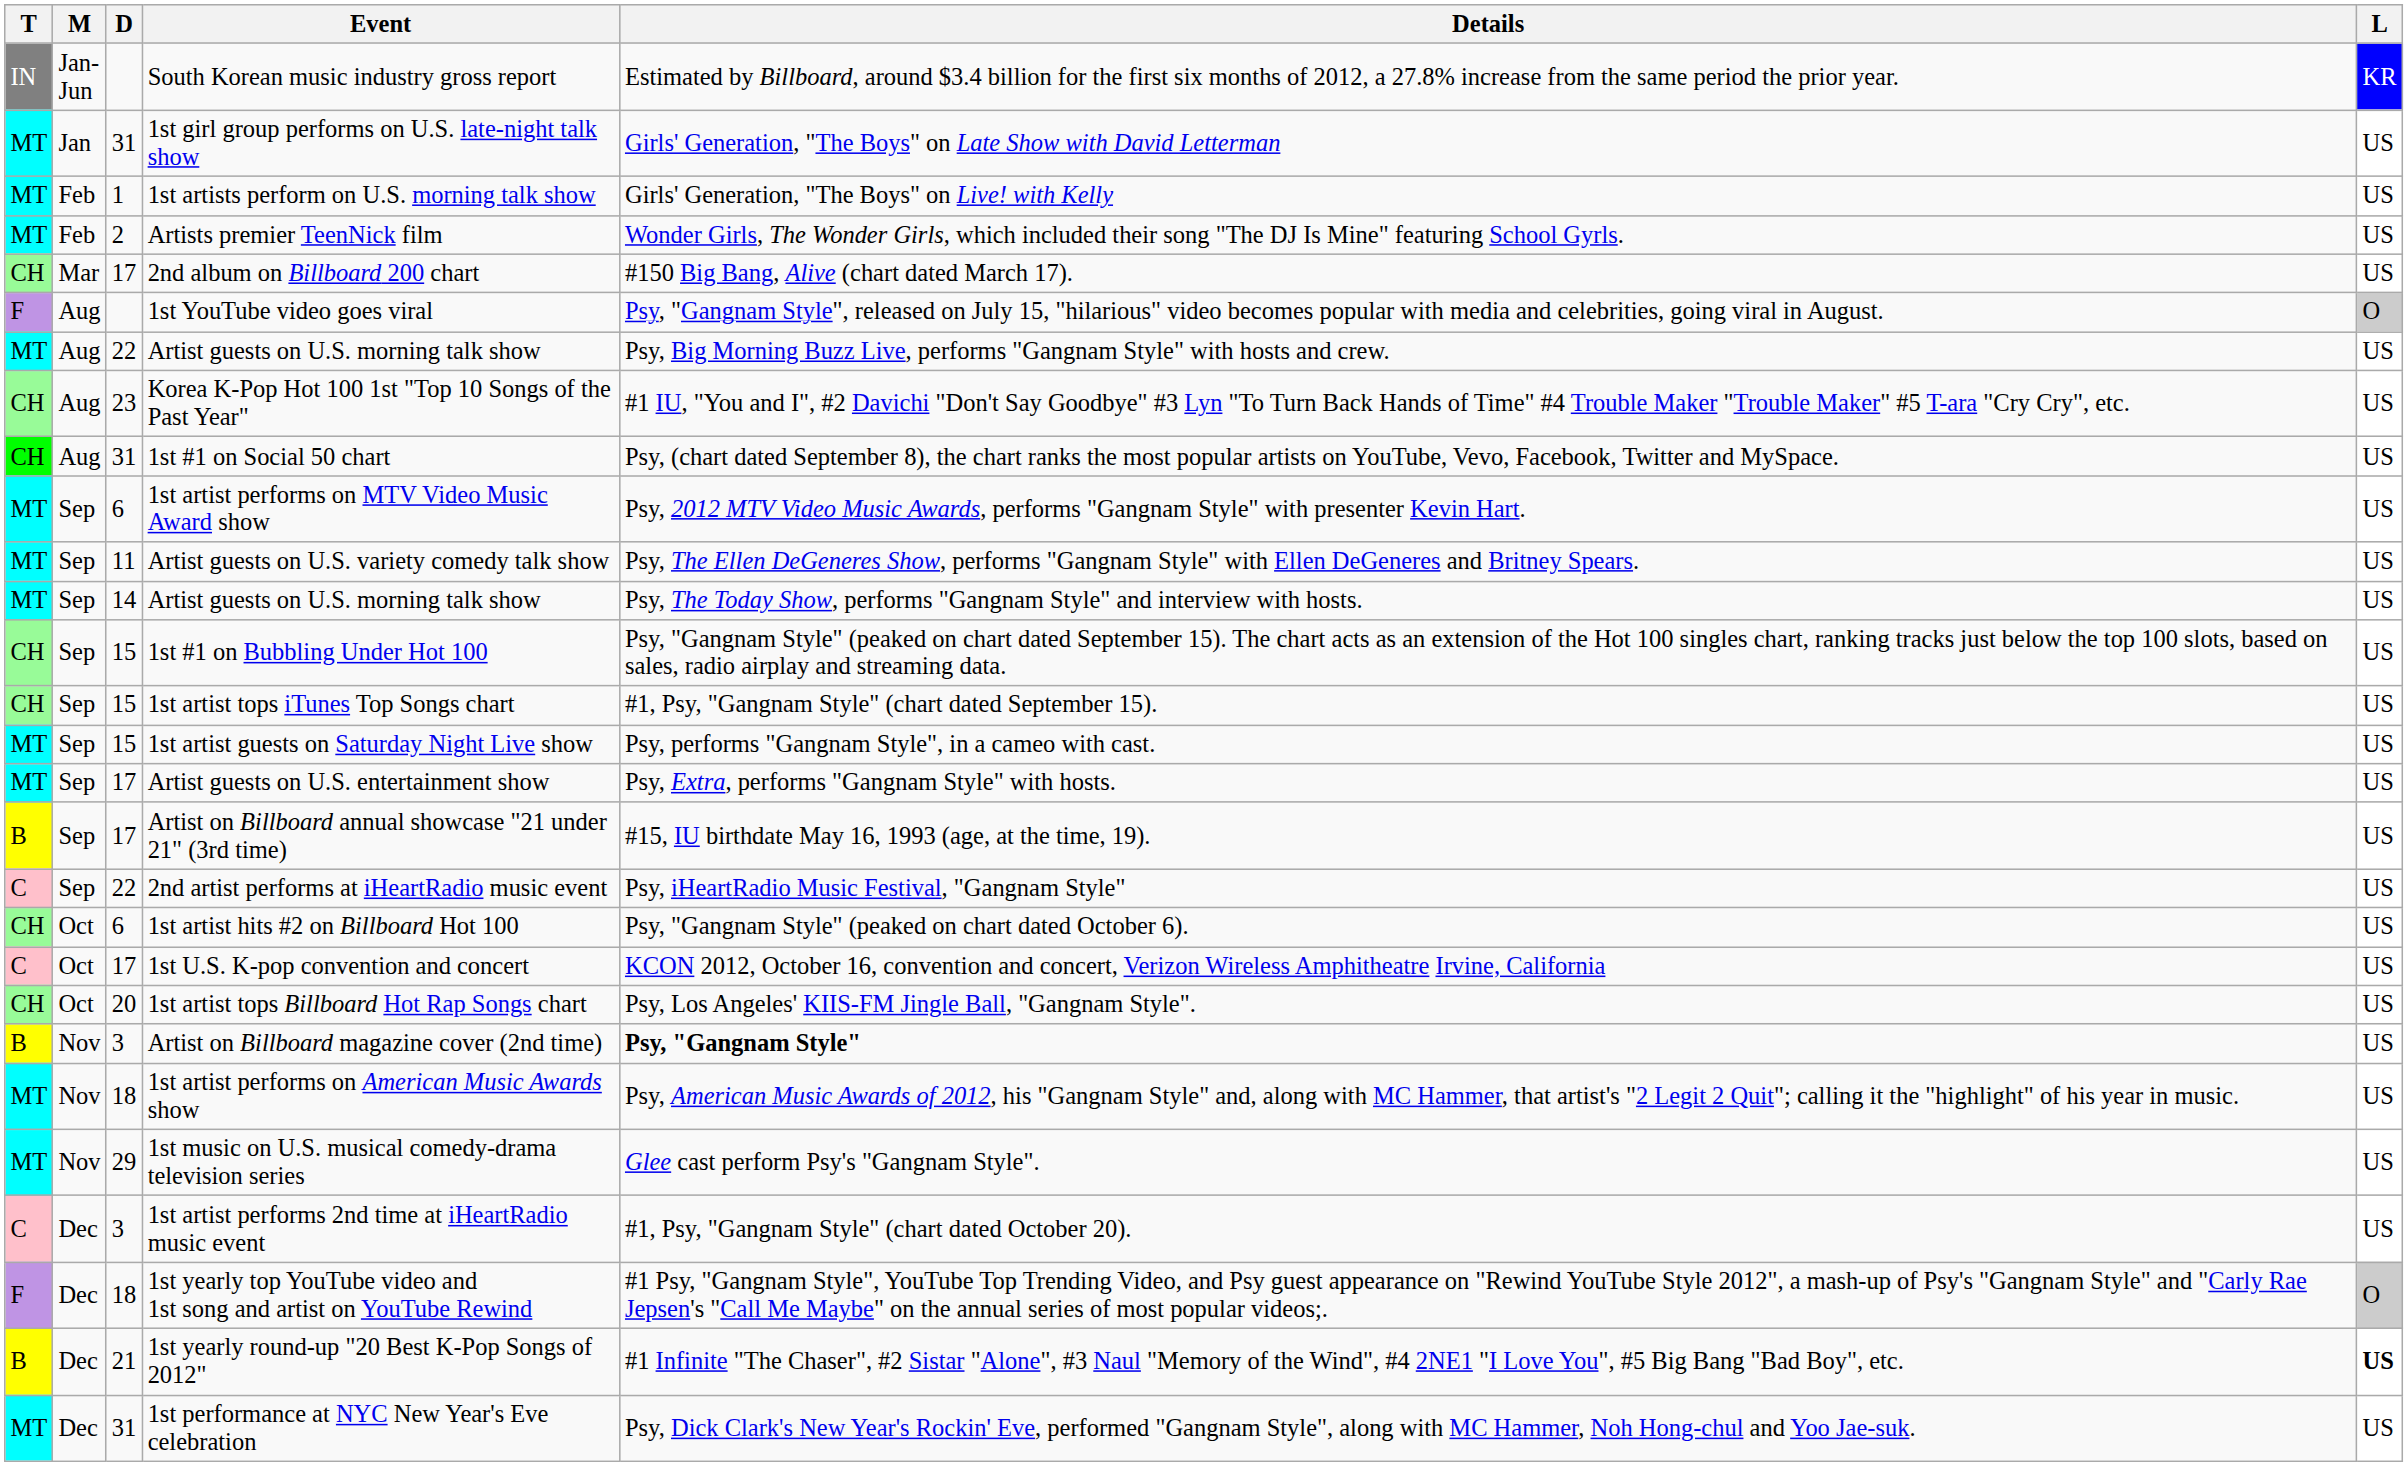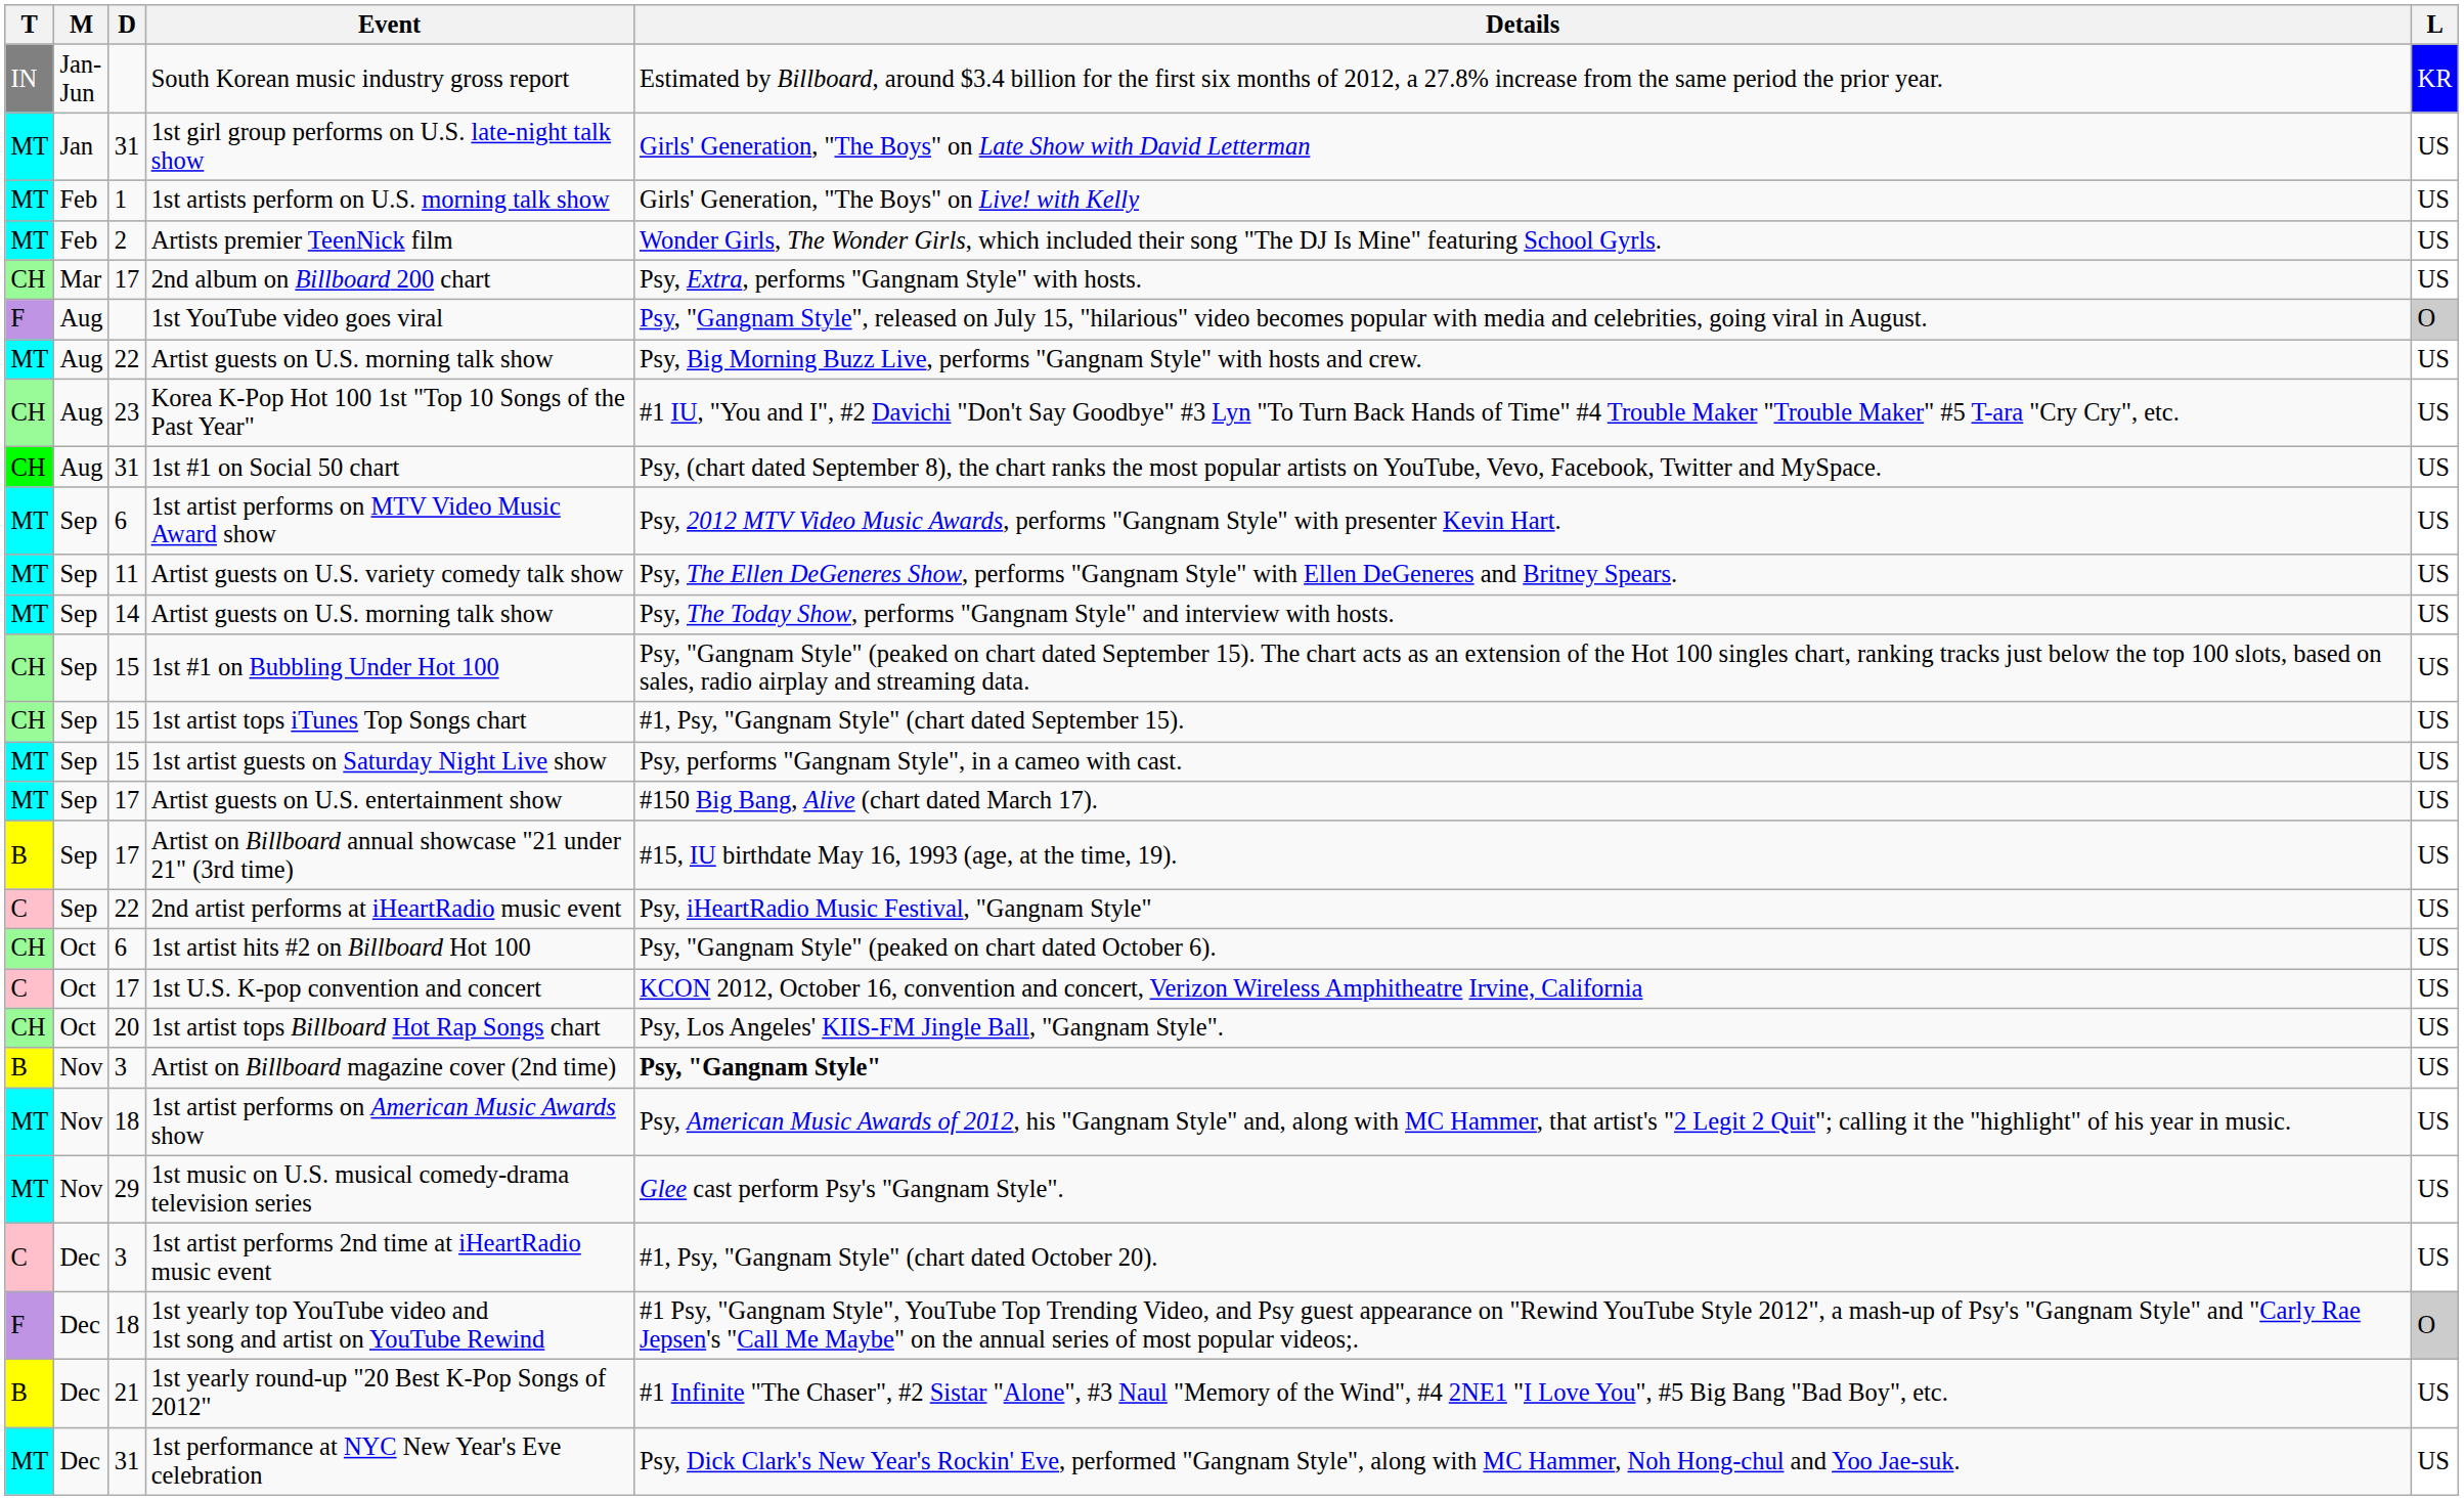 <table class="wikitable">
 <tr>
 <th>T</th>
 <th>M</th>
 <th>D</th>
 <th>Event</th>
 <th>Details</th>
 <th>L</th>
 </tr>
 <tr>
 <td style="background:gray; color:white">IN</td>
 <td>Jan-<br>Jun</td>
 <td></td>
 <td>South Korean music industry gross report</td>
 <td>Estimated by <em>Billboard</em>, around $3.4 billion for the first six months of 2012, a 27.8% increase from the same period the prior year.</td>
 <td style="background:blue; color:white">KR</td>
 </tr>
 <tr>
 <td style="background:aqua">MT</td>
 <td>Jan</td>
 <td>31</td>
 <td>1st girl group performs on U.S. <a href='#'>late-night talk show</a></td>
 <td><a href='#'>Girls' Generation</a>, "<a href='#'>The Boys</a>" on <em><a href='#'>Late Show with David Letterman</a></em></td>
 <td style="background:white">US</td>
 </tr>
 <tr>
 <td style="background:aqua">MT</td>
 <td>Feb</td>
 <td>1</td>
 <td>1st artists perform on U.S. <a href='#'>morning talk show</a></td>
 <td>Girls' Generation, "The Boys" on <em><a href='#'>Live! with Kelly</a></em></td>
 <td style="background:white">US</td>
 </tr>
 <tr>
 <td style="background:aqua">MT</td>
 <td>Feb</td>
 <td>2</td>
 <td>Artists premier <a href='#'>TeenNick</a> film</td>
 <td><a href='#'>Wonder Girls</a>, <em>The Wonder Girls</em>, which included their song "The DJ Is Mine" featuring <a href='#'>School Gyrls</a>.</td>
 <td style="background:white">US</td>
 </tr>
 <tr>
 <td style="background:palegreen">CH</td>
 <td>Mar</td>
 <td>17</td>
 <td>2nd album on <a href='#'><em>Billboard</em> 200</a> chart</td>
-<td>#150 <a href='#'>Big Bang</a>, <em><a href='#'>Alive</a></em> (chart dated March 17).</td>
+<td>Psy, <em><a href='#'>Extra</a></em>, performs "Gangnam Style" with hosts.</td>
 <td style="background:white">US</td>
 </tr>
 <tr>
 <td style="background:#BF94E4">F</td>
 <td>Aug</td>
 <td></td>
 <td>1st YouTube video goes viral</td>
 <td><a href='#'>Psy</a>, "<a href='#'>Gangnam Style</a>", released on July 15, "hilarious" video becomes popular with media and celebrities, going viral in August.</td>
 <td style="background:#ccc">O</td>
 </tr>
 <tr>
 <td style="background:aqua">MT</td>
 <td>Aug</td>
 <td>22</td>
 <td>Artist guests on U.S. morning talk show</td>
 <td>Psy, <a href='#'>Big Morning Buzz Live</a>, performs "Gangnam Style" with hosts and crew.</td>
 <td style="background:white">US</td>
 </tr>
 <tr>
 <td style="background:palegreen">CH</td>
 <td>Aug</td>
 <td>23</td>
 <td>Korea K-Pop Hot 100 1st "Top 10 Songs of the Past Year"</td>
 <td>#1 <a href='#'>IU</a>, "You and I", #2 <a href='#'>Davichi</a> "Don't Say Goodbye" #3 <a href='#'>Lyn</a> "To Turn Back Hands of Time" #4 <a href='#'>Trouble Maker</a> "<a href='#'>Trouble Maker</a>" #5 <a href='#'>T-ara</a> "Cry Cry", etc.</td>
 <td style="background:white">US</td>
 </tr>
 <tr>
 <td style="background:lime">CH</td>
 <td>Aug</td>
 <td>31</td>
 <td>1st #1 on Social 50 chart</td>
 <td>Psy, (chart dated September 8), the chart ranks the most popular artists on YouTube, Vevo, Facebook, Twitter and MySpace.</td>
 <td style="background:white">US</td>
 </tr>
 <tr>
 <td style="background:aqua">MT</td>
 <td>Sep</td>
 <td>6</td>
 <td>1st artist performs on <a href='#'>MTV Video Music Award</a> show</td>
 <td>Psy, <em><a href='#'>2012 MTV Video Music Awards</a></em>, performs "Gangnam Style" with presenter <a href='#'>Kevin Hart</a>.</td>
 <td style="background:white">US</td>
 </tr>
 <tr>
 <td style="background:aqua">MT</td>
 <td>Sep</td>
 <td>11</td>
 <td>Artist guests on U.S. variety comedy talk show</td>
 <td>Psy, <em><a href='#'>The Ellen DeGeneres Show</a></em>, performs "Gangnam Style" with <a href='#'>Ellen DeGeneres</a> and <a href='#'>Britney Spears</a>.</td>
 <td style="background:white">US</td>
 </tr>
 <tr>
 <td style="background:aqua">MT</td>
 <td>Sep</td>
 <td>14</td>
 <td>Artist guests on U.S. morning talk show</td>
 <td>Psy, <em><a href='#'>The Today Show</a></em>, performs "Gangnam Style" and interview with hosts.</td>
 <td style="background:white">US</td>
 </tr>
 <tr>
 <td style="background:palegreen">CH</td>
 <td>Sep</td>
 <td>15</td>
 <td>1st #1 on <a href='#'>Bubbling Under Hot 100</a></td>
 <td>Psy, "Gangnam Style" (peaked on chart dated September 15). The chart acts as an extension of the Hot 100 singles chart, ranking tracks just below the top 100 slots, based on sales, radio airplay and streaming data.</td>
 <td style="background:white">US</td>
 </tr>
 <tr>
 <td style="background:palegreen">CH</td>
 <td>Sep</td>
 <td>15</td>
 <td>1st artist tops <a href='#'>iTunes</a> Top Songs chart</td>
 <td>#1, Psy, "Gangnam Style" (chart dated September 15).</td>
 <td style="background:white">US</td>
 </tr>
 <tr>
 <td style="background:aqua">MT</td>
 <td>Sep</td>
 <td>15</td>
 <td>1st artist guests on <a href='#'>Saturday Night Live</a> show</td>
 <td>Psy, performs "Gangnam Style", in a cameo with cast.</td>
 <td style="background:white">US</td>
 </tr>
 <tr>
 <td style="background:aqua">MT</td>
 <td>Sep</td>
 <td>17</td>
 <td>Artist guests on U.S. entertainment show</td>
-<td>Psy, <em><a href='#'>Extra</a></em>, performs "Gangnam Style" with hosts.</td>
+<td>#150 <a href='#'>Big Bang</a>, <em><a href='#'>Alive</a></em> (chart dated March 17).</td>
 <td style="background:white">US</td>
 </tr>
 <tr>
 <td style="background:yellow">B</td>
 <td>Sep</td>
 <td>17</td>
 <td>Artist on <em>Billboard</em> annual showcase "21 under 21" (3rd time)</td>
 <td>#15, <a href='#'>IU</a> birthdate May 16, 1993 (age, at the time, 19).</td>
 <td style="background:white">US</td>
 </tr>
 <tr>
 <td style="background:pink">C</td>
 <td>Sep</td>
 <td>22</td>
 <td>2nd artist performs at <a href='#'>iHeartRadio</a> music event</td>
 <td>Psy, <a href='#'>iHeartRadio Music Festival</a>, "Gangnam Style"</td>
 <td style="background:white">US</td>
 </tr>
 <tr>
 <td style="background:palegreen">CH</td>
 <td>Oct</td>
 <td>6</td>
 <td>1st artist hits #2 on <em>Billboard</em> Hot 100</td>
 <td>Psy, "Gangnam Style" (peaked on chart dated October 6).</td>
 <td style="background:white">US</td>
 </tr>
 <tr>
 <td style="background:pink">C</td>
 <td>Oct</td>
 <td>17</td>
 <td>1st U.S. K-pop convention and concert</td>
 <td><a href='#'>KCON</a> 2012, October 16, convention and concert, <a href='#'>Verizon Wireless Amphitheatre</a> <a href='#'>Irvine, California</a></td>
 <td style="background:white">US</td>
 </tr>
 <tr>
 <td style="background:palegreen">CH</td>
 <td>Oct</td>
 <td>20</td>
 <td>1st artist tops <em>Billboard</em> <a href='#'>Hot Rap Songs</a> chart</td>
 <td>Psy, Los Angeles' <a href='#'>KIIS-FM Jingle Ball</a>, "Gangnam Style".</td>
 <td style="background:white">US</td>
 </tr>
 <tr>
 <td style="background:yellow">B</td>
 <td>Nov</td>
 <td>3</td>
 <td>Artist on <em>Billboard</em> magazine cover (2nd time)</td>
 <td><strong>Psy, "Gangnam Style"</strong></td>
 <td style="background:white">US</td>
 </tr>
 <tr>
 <td style="background:aqua">MT</td>
 <td>Nov</td>
 <td>18</td>
 <td>1st artist performs on <em><a href='#'>American Music Awards</a></em> show</td>
 <td>Psy, <em><a href='#'>American Music Awards of 2012</a></em>, his "Gangnam Style" and, along with <a href='#'>MC Hammer</a>, that artist's "<a href='#'>2 Legit 2 Quit</a>"; calling it the "highlight" of his year in music.</td>
 <td style="background:white">US</td>
 </tr>
 <tr>
 <td style="background:aqua">MT</td>
 <td>Nov</td>
 <td>29</td>
 <td>1st music on U.S. musical comedy-drama television series</td>
 <td><em><a href='#'>Glee</a></em> cast perform Psy's "Gangnam Style".</td>
 <td style="background:white">US</td>
 </tr>
 <tr>
 <td style="background:pink">C</td>
 <td>Dec</td>
 <td>3</td>
 <td>1st artist performs 2nd time at <a href='#'>iHeartRadio</a> music event</td>
 <td>#1, Psy, "Gangnam Style" (chart dated October 20).</td>
 <td style="background:white">US</td>
 </tr>
 <tr>
 <td style="background:#BF94E4">F</td>
 <td>Dec</td>
 <td>18</td>
 <td>1st yearly top YouTube video and<br>1st song and artist on <a href='#'>YouTube Rewind</a></td>
 <td>#1 Psy, "Gangnam Style", YouTube Top Trending Video, and Psy guest appearance on "Rewind YouTube Style 2012", a mash-up of Psy's "Gangnam Style" and "<a href='#'>Carly Rae Jepsen</a>'s "<a href='#'>Call Me Maybe</a>" on the annual series of most popular videos;.</td>
 <td style="background:#ccc">O</td>
 </tr>
 <tr>
 <td style="background:yellow">B</td>
 <td>Dec</td>
 <td>21</td>
 <td>1st yearly round-up "20 Best K-Pop Songs of 2012"</td>
 <td>#1 <a href='#'>Infinite</a> "The Chaser", #2 <a href='#'>Sistar</a> "<a href='#'>Alone</a>", #3 <a href='#'>Naul</a> "Memory of the Wind", #4 <a href='#'>2NE1</a> "<a href='#'>I Love You</a>", #5  Big Bang "Bad Boy", etc.</td>
-<td style="background:white"><strong>US</strong></td>
+<td style="background:white">US</td>
 </tr>
 <tr>
 <td style="background:aqua">MT</td>
 <td>Dec</td>
 <td>31</td>
 <td>1st performance at <a href='#'>NYC</a> New Year's Eve celebration</td>
 <td>Psy, <a href='#'>Dick Clark's New Year's Rockin' Eve</a>, performed "Gangnam Style", along with <a href='#'>MC Hammer</a>, <a href='#'>Noh Hong-chul</a> and <a href='#'>Yoo Jae-suk</a>.</td>
 <td style="background:white">US</td>
 </tr>
 </table>
